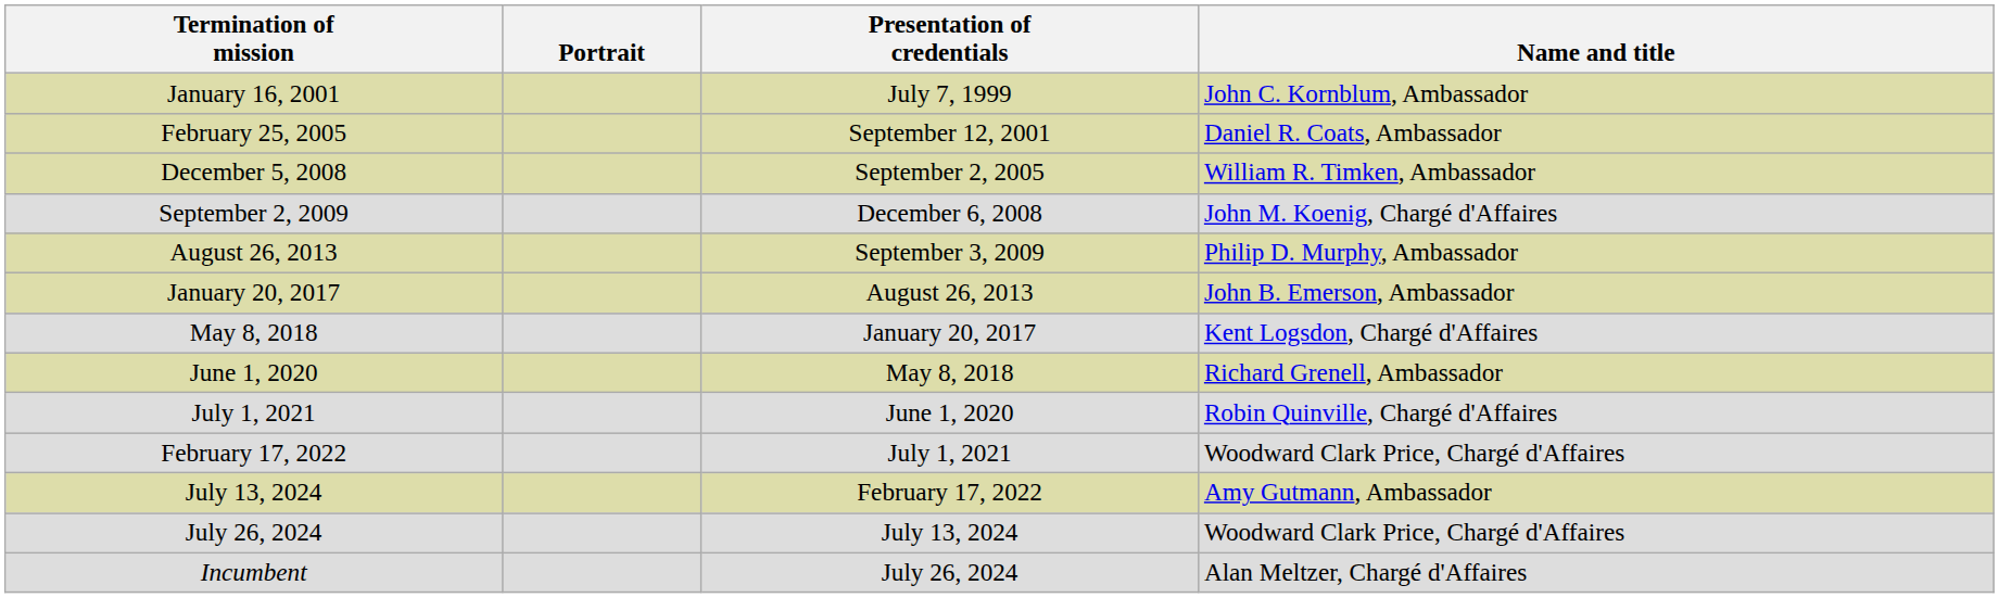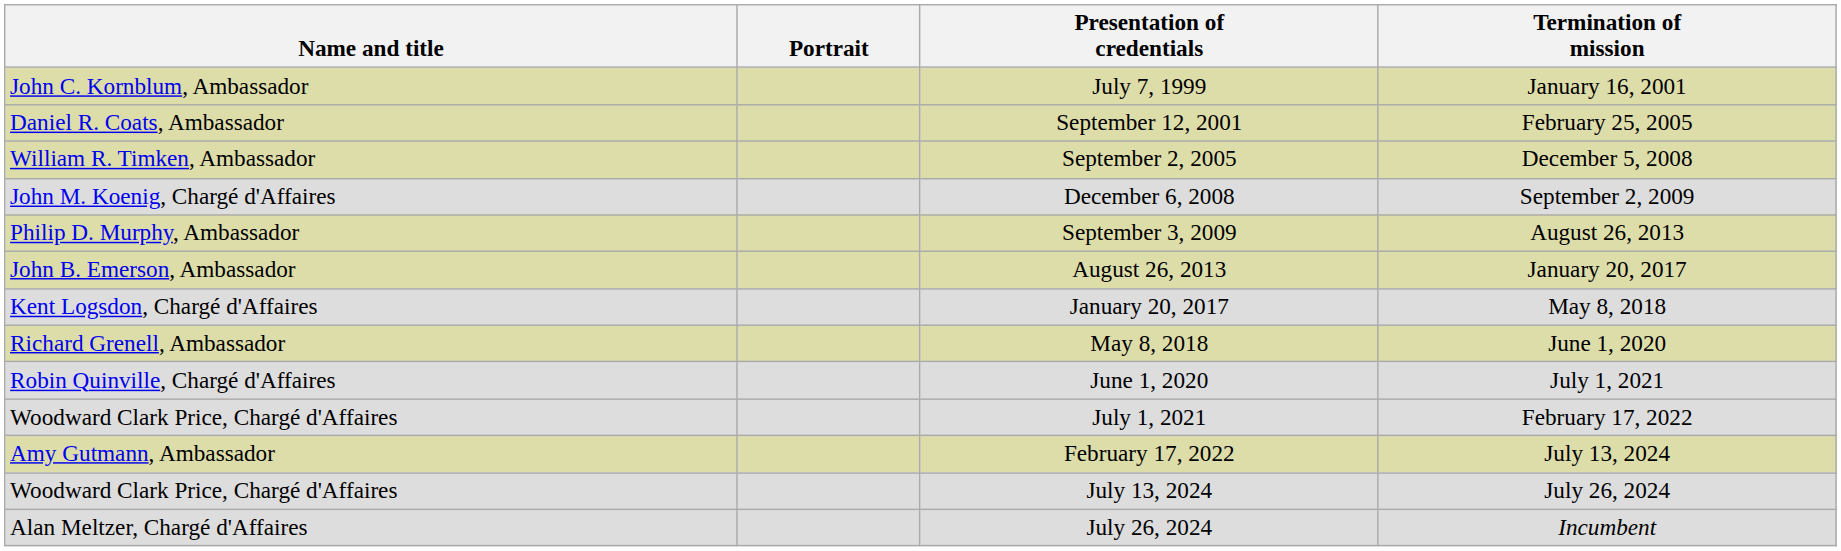 <table class=wikitable style="width:100%">
 <tr>
-<th valign=bottom width="25%">Termination of<br>mission</th>
+<th align=center valign=bottom width="40%">Name and title</th>
 <th valign=bottom width="10%">Portrait</th>
 <th valign=bottom width="25%">Presentation of<br>credentials</th>
-<th align=center valign=bottom width="40%">Name and title</th>
+<th valign=bottom width="25%">Termination of<br>mission</th>
 </tr>
 <tr bgcolor="#ddddaa">
-<td align=center>January 16, 2001</td>
+<td><a href='#'>John C. Kornblum</a>, Ambassador</td>
 <td align=center></td>
 <td align=center>July 7, 1999</td>
-<td><a href='#'>John C. Kornblum</a>, Ambassador</td>
+<td align=center>January 16, 2001</td>
 </tr>
 <tr bgcolor="#ddddaa">
-<td align=center>February 25, 2005</td>
+<td><a href='#'>Daniel R. Coats</a>, Ambassador</td>
 <td align=center></td>
 <td align=center>September 12, 2001</td>
-<td><a href='#'>Daniel R. Coats</a>, Ambassador</td>
+<td align=center>February 25, 2005</td>
 </tr>
 <tr bgcolor="#ddddaa">
-<td align=center>December 5, 2008</td>
+<td><a href='#'>William R. Timken</a>, Ambassador</td>
 <td align=center></td>
 <td align=center>September 2, 2005</td>
-<td><a href='#'>William R. Timken</a>, Ambassador</td>
+<td align=center>December 5, 2008</td>
 </tr>
 <tr bgcolor="#dddddd">
-<td align="center">September 2, 2009</td>
+<td><a href='#'>John M. Koenig</a>, Chargé d'Affaires</td>
 <td align=center></td>
 <td align="center">December 6, 2008</td>
-<td><a href='#'>John M. Koenig</a>, Chargé d'Affaires</td>
+<td align="center">September 2, 2009</td>
 </tr>
 <tr bgcolor="#ddddaa">
-<td align=center>August 26, 2013</td>
+<td><a href='#'>Philip D. Murphy</a>, Ambassador</td>
 <td align=center></td>
 <td align=center>September 3, 2009</td>
-<td><a href='#'>Philip D. Murphy</a>, Ambassador</td>
+<td align=center>August 26, 2013</td>
 </tr>
 <tr bgcolor="#ddddaa">
-<td align=center>January 20, 2017</td>
+<td><a href='#'>John B. Emerson</a>, Ambassador</td>
 <td align=center></td>
 <td align=center>August 26, 2013</td>
-<td><a href='#'>John B. Emerson</a>, Ambassador</td>
+<td align=center>January 20, 2017</td>
 </tr>
 <tr bgcolor="#dddddd">
-<td align="center">May 8, 2018</td>
+<td><a href='#'>Kent Logsdon</a>, Chargé d'Affaires</td>
 <td align=center></td>
 <td align="center">January 20, 2017</td>
-<td><a href='#'>Kent Logsdon</a>, Chargé d'Affaires</td>
+<td align="center">May 8, 2018</td>
 </tr>
 <tr bgcolor="#ddddaa">
-<td align=center>June 1, 2020</td>
+<td><a href='#'>Richard Grenell</a>, Ambassador</td>
 <td align=center></td>
 <td align=center>May 8, 2018</td>
-<td><a href='#'>Richard Grenell</a>, Ambassador</td>
+<td align=center>June 1, 2020</td>
 </tr>
 <tr bgcolor="#dddddd">
-<td align="center">July 1, 2021</td>
+<td><a href='#'>Robin Quinville</a>, Chargé d'Affaires</td>
 <td align=center></td>
 <td align="center">June 1, 2020</td>
-<td><a href='#'>Robin Quinville</a>, Chargé d'Affaires</td>
+<td align="center">July 1, 2021</td>
 </tr>
 <tr bgcolor="#dddddd">
-<td align=center>February 17, 2022</td>
+<td>Woodward Clark Price, Chargé d'Affaires</td>
 <td align=center></td>
 <td align=center>July 1, 2021</td>
-<td>Woodward Clark Price, Chargé d'Affaires</td>
+<td align=center>February 17, 2022</td>
 </tr>
 <tr bgcolor="#ddddaa">
-<td align=center>July 13, 2024</td>
+<td><a href='#'>Amy Gutmann</a>, Ambassador</td>
 <td align=center></td>
 <td align=center>February 17, 2022</td>
-<td><a href='#'>Amy Gutmann</a>, Ambassador</td>
+<td align=center>July 13, 2024</td>
 </tr>
 <tr bgcolor="#dddddd">
-<td align=center>July 26, 2024</td>
+<td>Woodward Clark Price, Chargé d'Affaires</td>
 <td align=center></td>
 <td align=center>July 13, 2024</td>
-<td>Woodward Clark Price, Chargé d'Affaires</td>
+<td align=center>July 26, 2024</td>
 </tr>
 <tr bgcolor="#dddddd">
-<td align=center><em>Incumbent</em></td>
+<td>Alan Meltzer, Chargé d'Affaires</td>
 <td align=center></td>
 <td align=center>July 26, 2024</td>
-<td>Alan Meltzer, Chargé d'Affaires</td>
+<td align=center><em>Incumbent</em></td>
 </tr>
 </table>
